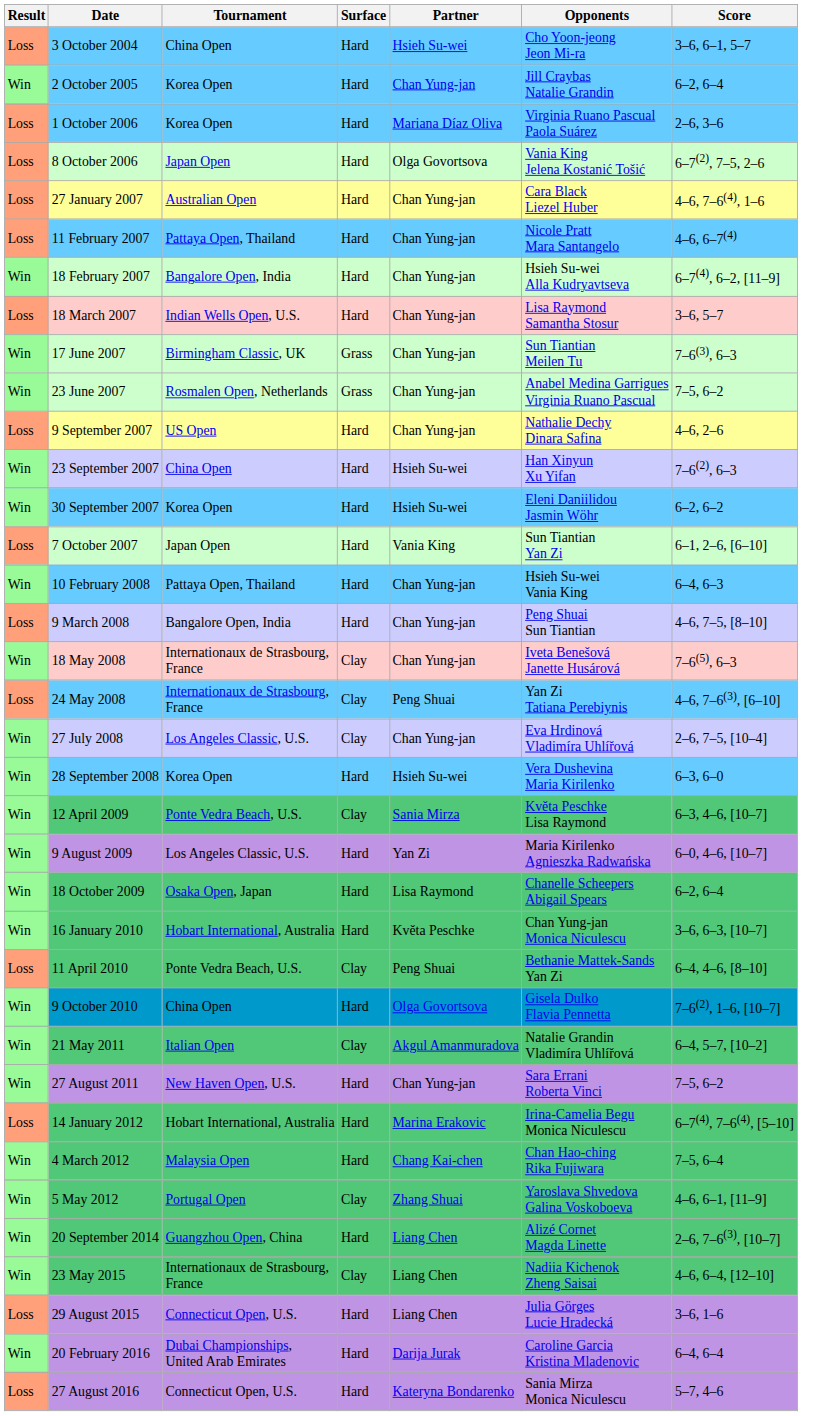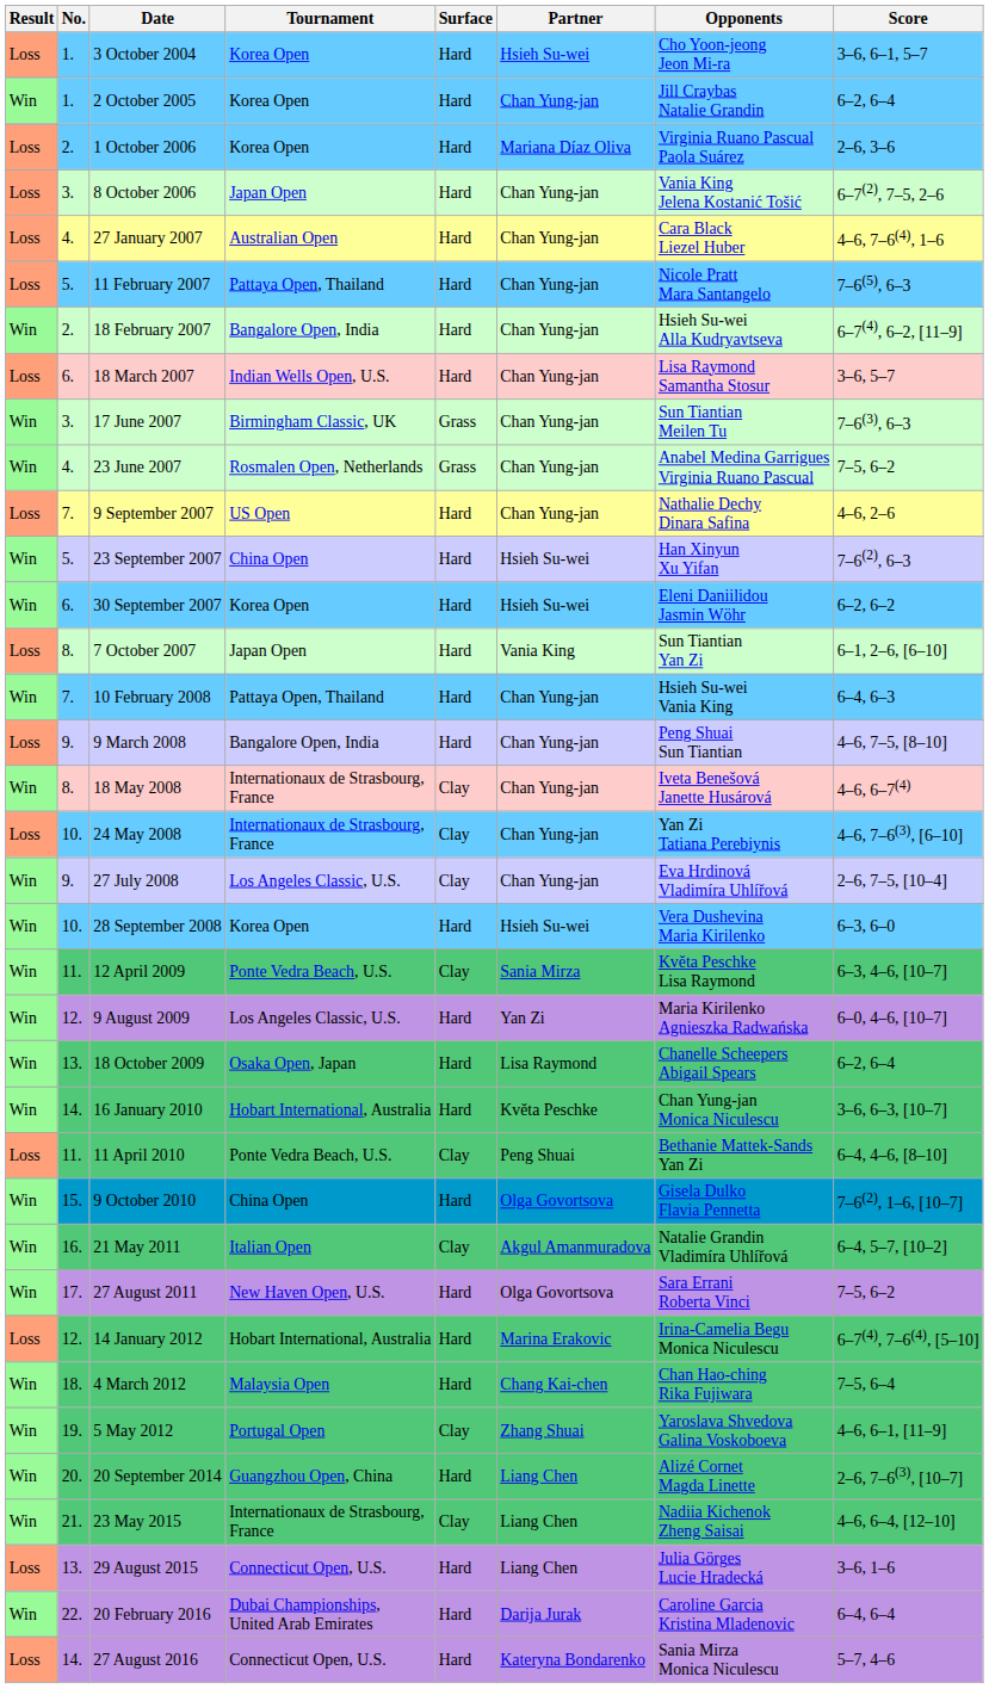 <table class=wikitable style=font-size:97%>
 <tr style="background:#eee;">
 <th>Result</th>
+<th>No.</th>
 <th>Date</th>
 <th>Tournament</th>
 <th>Surface</th>
 <th>Partner</th>
 <th>Opponents</th>
 <th>Score</th>
 </tr>
 <tr style="background:#6cf;">
 <td style="background:#ffa07a;">Loss</td>
+<td>1.</td>
 <td>3 October 2004</td>
-<td>China Open</td>
+<td><a href='#'>Korea Open</a></td>
 <td>Hard</td>
 <td> <a href='#'>Hsieh Su-wei</a></td>
 <td> <a href='#'>Cho Yoon-jeong</a> <br>  <a href='#'>Jeon Mi-ra</a></td>
 <td>3–6, 6–1, 5–7</td>
 </tr>
 <tr style="background:#6cf;">
 <td style="background:#98fb98;">Win</td>
+<td>1.</td>
 <td>2 October 2005</td>
 <td>Korea Open</td>
 <td>Hard</td>
 <td> <a href='#'>Chan Yung-jan</a></td>
 <td> <a href='#'>Jill Craybas</a> <br>  <a href='#'>Natalie Grandin</a></td>
 <td>6–2, 6–4</td>
 </tr>
 <tr style="background:#6cf;">
 <td style="background:#ffa07a;">Loss</td>
+<td>2.</td>
 <td>1 October 2006</td>
 <td>Korea Open</td>
 <td>Hard</td>
 <td> <a href='#'>Mariana Díaz Oliva</a></td>
 <td> <a href='#'>Virginia Ruano Pascual</a> <br>  <a href='#'>Paola Suárez</a></td>
 <td>2–6, 3–6</td>
 </tr>
 <tr style="background:#cfc;">
 <td style="background:#ffa07a;">Loss</td>
+<td>3.</td>
 <td>8 October 2006</td>
 <td><a href='#'>Japan Open</a></td>
 <td>Hard</td>
-<td> Olga Govortsova</td>
+<td> Chan Yung-jan</td>
 <td> <a href='#'>Vania King</a> <br>  <a href='#'>Jelena Kostanić Tošić</a></td>
 <td>6–7<sup>(2)</sup>, 7–5, 2–6</td>
 </tr>
 <tr style="background:#ff9;">
 <td style="background:#ffa07a;">Loss</td>
+<td>4.</td>
 <td>27 January 2007</td>
 <td><a href='#'>Australian Open</a></td>
 <td>Hard</td>
 <td> Chan Yung-jan</td>
 <td> <a href='#'>Cara Black</a> <br>  <a href='#'>Liezel Huber</a></td>
 <td>4–6, 7–6<sup>(4)</sup>, 1–6</td>
 </tr>
 <tr style="background:#6cf;">
 <td style="background:#ffa07a;">Loss</td>
+<td>5.</td>
 <td>11 February 2007</td>
 <td><a href='#'>Pattaya Open</a>, Thailand</td>
 <td>Hard</td>
 <td> Chan Yung-jan</td>
 <td> <a href='#'>Nicole Pratt</a> <br>  <a href='#'>Mara Santangelo</a></td>
-<td>4–6, 6–7<sup>(4)</sup></td>
+<td>7–6<sup>(5)</sup>, 6–3</td>
 </tr>
 <tr style="background:#cfc;">
 <td style="background:#98fb98;">Win</td>
+<td>2.</td>
 <td>18 February 2007</td>
 <td><a href='#'>Bangalore Open</a>, India</td>
 <td>Hard</td>
 <td> Chan Yung-jan</td>
 <td> Hsieh Su-wei <br>  <a href='#'>Alla Kudryavtseva</a></td>
 <td>6–7<sup>(4)</sup>, 6–2, [11–9]</td>
 </tr>
 <tr style="background:#fcc;">
 <td style="background:#ffa07a;">Loss</td>
+<td>6.</td>
 <td>18 March 2007</td>
 <td><a href='#'>Indian Wells Open</a>, U.S.</td>
 <td>Hard</td>
 <td> Chan Yung-jan</td>
 <td> <a href='#'>Lisa Raymond</a> <br>  <a href='#'>Samantha Stosur</a></td>
 <td>3–6, 5–7</td>
 </tr>
 <tr style="background:#cfc;">
 <td style="background:#98fb98;">Win</td>
+<td>3.</td>
 <td>17 June 2007</td>
 <td><a href='#'>Birmingham Classic</a>, UK</td>
 <td>Grass</td>
 <td> Chan Yung-jan</td>
 <td> <a href='#'>Sun Tiantian</a> <br>  <a href='#'>Meilen Tu</a></td>
 <td>7–6<sup>(3)</sup>, 6–3</td>
 </tr>
 <tr style="background:#cfc;">
 <td style="background:#98fb98;">Win</td>
+<td>4.</td>
 <td>23 June 2007</td>
 <td><a href='#'>Rosmalen Open</a>, Netherlands</td>
 <td>Grass</td>
 <td> Chan Yung-jan</td>
 <td> <a href='#'>Anabel Medina Garrigues</a> <br>  <a href='#'>Virginia Ruano Pascual</a></td>
 <td>7–5, 6–2</td>
 </tr>
 <tr style="background:#ff9;">
 <td style="background:#ffa07a;">Loss</td>
+<td>7.</td>
 <td>9 September 2007</td>
 <td><a href='#'>US Open</a></td>
 <td>Hard</td>
 <td> Chan Yung-jan</td>
 <td> <a href='#'>Nathalie Dechy</a> <br>  <a href='#'>Dinara Safina</a></td>
 <td>4–6, 2–6</td>
 </tr>
 <tr style="background:#ccf;">
 <td style="background:#98fb98;">Win</td>
+<td>5.</td>
 <td>23 September 2007</td>
 <td><a href='#'>China Open</a></td>
 <td>Hard</td>
 <td> Hsieh Su-wei</td>
 <td> <a href='#'>Han Xinyun</a> <br>  <a href='#'>Xu Yifan</a></td>
 <td>7–6<sup>(2)</sup>, 6–3</td>
 </tr>
 <tr style="background:#6cf;">
 <td style="background:#98fb98;">Win</td>
+<td>6.</td>
 <td>30 September 2007</td>
 <td>Korea Open</td>
 <td>Hard</td>
 <td> Hsieh Su-wei</td>
 <td> <a href='#'>Eleni Daniilidou</a> <br>  <a href='#'>Jasmin Wöhr</a></td>
 <td>6–2, 6–2</td>
 </tr>
 <tr style="background:#cfc;">
 <td style="background:#ffa07a;">Loss</td>
+<td>8.</td>
 <td>7 October 2007</td>
 <td>Japan Open</td>
 <td>Hard</td>
 <td> Vania King</td>
 <td> Sun Tiantian <br>  <a href='#'>Yan Zi</a></td>
 <td>6–1, 2–6, [6–10]</td>
 </tr>
 <tr style="background:#6cf;">
 <td style="background:#98fb98;">Win</td>
+<td>7.</td>
 <td>10 February 2008</td>
 <td>Pattaya Open, Thailand</td>
 <td>Hard</td>
 <td> Chan Yung-jan</td>
 <td> Hsieh Su-wei <br>  Vania King</td>
 <td>6–4, 6–3</td>
 </tr>
 <tr style="background:#ccf;">
 <td style="background:#ffa07a;">Loss</td>
+<td>9.</td>
 <td>9 March 2008</td>
 <td>Bangalore Open, India</td>
 <td>Hard</td>
 <td> Chan Yung-jan</td>
 <td> <a href='#'>Peng Shuai</a> <br>  Sun Tiantian</td>
 <td>4–6, 7–5, [8–10]</td>
 </tr>
 <tr style="background:#fcc;">
 <td style="background:#98fb98;">Win</td>
+<td>8.</td>
 <td>18 May 2008</td>
 <td>Internationaux de Strasbourg, <br>France</td>
 <td>Clay</td>
 <td> Chan Yung-jan</td>
 <td> <a href='#'>Iveta Benešová</a> <br>  <a href='#'>Janette Husárová</a></td>
-<td>7–6<sup>(5)</sup>, 6–3</td>
+<td>4–6, 6–7<sup>(4)</sup></td>
 </tr>
 <tr style="background:#6cf;">
 <td style="background:#ffa07a;">Loss</td>
+<td>10.</td>
 <td>24 May 2008</td>
 <td><a href='#'>Internationaux de Strasbourg</a>, <br>France</td>
 <td>Clay</td>
-<td> Peng Shuai</td>
+<td> Chan Yung-jan</td>
 <td> Yan Zi <br>  <a href='#'>Tatiana Perebiynis</a></td>
 <td>4–6, 7–6<sup>(3)</sup>, [6–10]</td>
 </tr>
 <tr style="background:#ccf;">
 <td style="background:#98fb98;">Win</td>
+<td>9.</td>
 <td>27 July 2008</td>
 <td><a href='#'>Los Angeles Classic</a>, U.S.</td>
 <td>Clay</td>
 <td> Chan Yung-jan</td>
 <td> <a href='#'>Eva Hrdinová</a> <br>  <a href='#'>Vladimíra Uhlířová</a></td>
 <td>2–6, 7–5, [10–4]</td>
 </tr>
 <tr style="background:#6cf;">
 <td style="background:#98fb98;">Win</td>
+<td>10.</td>
 <td>28 September 2008</td>
 <td>Korea Open</td>
 <td>Hard</td>
 <td> Hsieh Su-wei</td>
 <td> <a href='#'>Vera Dushevina</a> <br>  <a href='#'>Maria Kirilenko</a></td>
 <td>6–3, 6–0</td>
 </tr>
 <tr style="background:#50c878;">
 <td style="background:#98fb98;">Win</td>
+<td>11.</td>
 <td>12 April 2009</td>
 <td><a href='#'>Ponte Vedra Beach</a>, U.S.</td>
 <td>Clay</td>
 <td> <a href='#'>Sania Mirza</a></td>
 <td> <a href='#'>Květa Peschke</a> <br>  Lisa Raymond</td>
 <td>6–3, 4–6, [10–7]</td>
 </tr>
 <tr style="background:#bf94e4;">
 <td style="background:#98fb98;">Win</td>
+<td>12.</td>
 <td>9 August 2009</td>
 <td>Los Angeles Classic, U.S.</td>
 <td>Hard</td>
 <td> Yan Zi</td>
 <td> Maria Kirilenko <br>  <a href='#'>Agnieszka Radwańska</a></td>
 <td>6–0, 4–6, [10–7]</td>
 </tr>
 <tr style="background:#50c878;">
 <td style="background:#98fb98;">Win</td>
+<td>13.</td>
 <td>18 October 2009</td>
 <td><a href='#'>Osaka Open</a>, Japan</td>
 <td>Hard</td>
 <td> Lisa Raymond</td>
 <td> <a href='#'>Chanelle Scheepers</a> <br>  <a href='#'>Abigail Spears</a></td>
 <td>6–2, 6–4</td>
 </tr>
 <tr style="background:#50c878;">
 <td style="background:#98fb98;">Win</td>
+<td>14.</td>
 <td>16 January 2010</td>
 <td><a href='#'>Hobart International</a>, Australia</td>
 <td>Hard</td>
 <td> Květa Peschke</td>
 <td> Chan Yung-jan <br>  <a href='#'>Monica Niculescu</a></td>
 <td>3–6, 6–3, [10–7]</td>
 </tr>
 <tr style="background:#50c878;">
 <td style="background:#ffa07a;">Loss</td>
+<td>11.</td>
 <td>11 April 2010</td>
 <td>Ponte Vedra Beach, U.S.</td>
 <td>Clay</td>
 <td> Peng Shuai</td>
 <td> <a href='#'>Bethanie Mattek-Sands</a> <br>  Yan Zi</td>
 <td>6–4, 4–6, [8–10]</td>
 </tr>
 <tr style="background:#09c;">
 <td style="background:#98fb98;">Win</td>
+<td>15.</td>
 <td>9 October 2010</td>
 <td>China Open</td>
 <td>Hard</td>
 <td> <a href='#'>Olga Govortsova</a></td>
 <td> <a href='#'>Gisela Dulko</a> <br>  <a href='#'>Flavia Pennetta</a></td>
 <td>7–6<sup>(2)</sup>, 1–6, [10–7]</td>
 </tr>
 <tr style="background:#50c878;">
 <td style="background:#98fb98;">Win</td>
+<td>16.</td>
 <td>21 May 2011</td>
 <td><a href='#'>Italian Open</a></td>
 <td>Clay</td>
 <td> <a href='#'>Akgul Amanmuradova</a></td>
 <td> Natalie Grandin <br>  Vladimíra Uhlířová</td>
 <td>6–4, 5–7, [10–2]</td>
 </tr>
 <tr style="background:#bf94e4;">
 <td style="background:#98fb98;">Win</td>
+<td>17.</td>
 <td>27 August 2011</td>
 <td><a href='#'>New Haven Open</a>, U.S.</td>
 <td>Hard</td>
-<td> Chan Yung-jan</td>
+<td> Olga Govortsova</td>
 <td> <a href='#'>Sara Errani</a> <br>  <a href='#'>Roberta Vinci</a></td>
 <td>7–5, 6–2</td>
 </tr>
 <tr style="background:#50c878;">
 <td style="background:#ffa07a;">Loss</td>
+<td>12.</td>
 <td>14 January 2012</td>
 <td>Hobart International, Australia</td>
 <td>Hard</td>
 <td> <a href='#'>Marina Erakovic</a></td>
 <td> <a href='#'>Irina-Camelia Begu</a> <br>  Monica Niculescu</td>
 <td>6–7<sup>(4)</sup>, 7–6<sup>(4)</sup>, [5–10]</td>
 </tr>
 <tr style="background:#50c878;">
 <td style="background:#98fb98;">Win</td>
+<td>18.</td>
 <td>4 March 2012</td>
 <td><a href='#'>Malaysia Open</a></td>
 <td>Hard</td>
 <td> <a href='#'>Chang Kai-chen</a></td>
 <td> <a href='#'>Chan Hao-ching</a> <br>  <a href='#'>Rika Fujiwara</a></td>
 <td>7–5, 6–4</td>
 </tr>
 <tr style="background:#50c878;">
 <td style="background:#98fb98;">Win</td>
+<td>19.</td>
 <td>5 May 2012</td>
 <td><a href='#'>Portugal Open</a></td>
 <td>Clay</td>
 <td> <a href='#'>Zhang Shuai</a></td>
 <td> <a href='#'>Yaroslava Shvedova</a> <br>  <a href='#'>Galina Voskoboeva</a></td>
 <td>4–6, 6–1, [11–9]</td>
 </tr>
 <tr style="background:#50c878;">
 <td style="background:#98fb98;">Win</td>
+<td>20.</td>
 <td>20 September 2014</td>
 <td><a href='#'>Guangzhou Open</a>, China</td>
 <td>Hard</td>
 <td> <a href='#'>Liang Chen</a></td>
 <td> <a href='#'>Alizé Cornet</a> <br>  <a href='#'>Magda Linette</a></td>
 <td>2–6, 7–6<sup>(3)</sup>, [10–7]</td>
 </tr>
 <tr style="background:#50c878;">
 <td style="background:#98fb98;">Win</td>
+<td>21.</td>
 <td>23 May 2015</td>
 <td>Internationaux de Strasbourg, <br>France</td>
 <td>Clay</td>
 <td> Liang Chen</td>
 <td> <a href='#'>Nadiia Kichenok</a> <br>  <a href='#'>Zheng Saisai</a></td>
 <td>4–6, 6–4, [12–10]</td>
 </tr>
 <tr style="background:#bf94e4;">
 <td style="background:#ffa07a;">Loss</td>
+<td>13.</td>
 <td>29 August 2015</td>
 <td><a href='#'>Connecticut Open</a>, U.S.</td>
 <td>Hard</td>
 <td> Liang Chen</td>
 <td> <a href='#'>Julia Görges</a> <br>  <a href='#'>Lucie Hradecká</a></td>
 <td>3–6, 1–6</td>
 </tr>
 <tr style="background:#bf94e4;">
 <td style="background:#98fb98;">Win</td>
+<td>22.</td>
 <td>20 February 2016</td>
 <td><a href='#'>Dubai Championships</a>, <br>United Arab Emirates</td>
 <td>Hard</td>
 <td> <a href='#'>Darija Jurak</a></td>
 <td> <a href='#'>Caroline Garcia</a> <br>  <a href='#'>Kristina Mladenovic</a></td>
 <td>6–4, 6–4</td>
 </tr>
 <tr style="background:#bf94e4;">
 <td style="background:#ffa07a;">Loss</td>
+<td>14.</td>
 <td>27 August 2016</td>
 <td>Connecticut Open, U.S.</td>
 <td>Hard</td>
 <td> <a href='#'>Kateryna Bondarenko</a></td>
 <td> Sania Mirza <br>  Monica Niculescu</td>
 <td>5–7, 4–6</td>
 </tr>
 </table>
